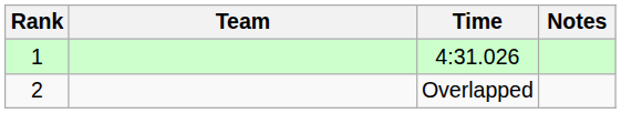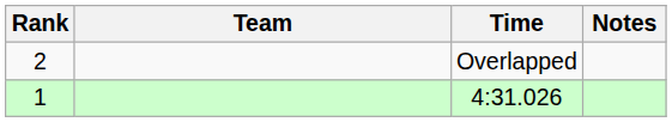 <table class=wikitable style="text-align:center">
 <tr>
 <th width=40>Rank</th>
 <th width=250>Team</th>
 <th width=80>Time</th>
 <th width=50>Notes</th>
 </tr>
+<tr>
+<td>2</td>
+<td align=left></td>
+<td>Overlapped</td>
+<td></td>
+</tr>
 <tr bgcolor="ccffcc">
 <td>1</td>
 <td align=left></td>
 <td>4:31.026</td>
 <td></td>
 </tr>
-<tr>
-<td>2</td>
-<td align=left></td>
-<td>Overlapped</td>
-<td></td>
-</tr>
 </table>
